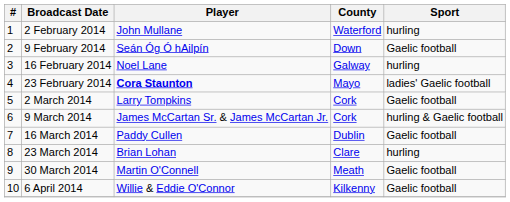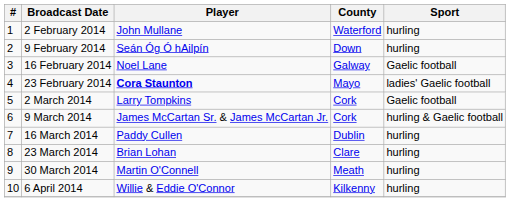 <table class="wikitable">
 <tr>
 <th>#</th>
 <th>Broadcast Date</th>
 <th>Player</th>
 <th>County</th>
 <th>Sport</th>
 </tr>
 <tr>
 <td>1</td>
 <td>2 February 2014</td>
 <td><a href='#'>John Mullane</a></td>
 <td><a href='#'>Waterford</a></td>
 <td>hurling</td>
 </tr>
 <tr>
 <td>2</td>
 <td>9 February 2014</td>
 <td><a href='#'>Seán Óg Ó hAilpín</a></td>
 <td><a href='#'>Down</a></td>
-<td>Gaelic football</td>
+<td>hurling</td>
 </tr>
 <tr>
 <td>3</td>
 <td>16 February 2014</td>
 <td><a href='#'>Noel Lane</a></td>
 <td><a href='#'>Galway</a></td>
-<td>hurling</td>
+<td>Gaelic football</td>
 </tr>
 <tr>
 <td>4</td>
 <td>23 February 2014</td>
 <td><strong><a href='#'>Cora Staunton</a></strong></td>
 <td><a href='#'>Mayo</a></td>
 <td>ladies' Gaelic football</td>
 </tr>
 <tr>
 <td>5</td>
 <td>2 March 2014</td>
 <td><a href='#'>Larry Tompkins</a></td>
 <td><a href='#'>Cork</a></td>
 <td>Gaelic football</td>
 </tr>
 <tr>
 <td>6</td>
 <td>9 March 2014</td>
 <td><a href='#'>James McCartan Sr.</a> & <a href='#'>James McCartan Jr.</a></td>
 <td><a href='#'>Cork</a></td>
 <td>hurling & Gaelic football</td>
 </tr>
 <tr>
 <td>7</td>
 <td>16 March 2014</td>
 <td><a href='#'>Paddy Cullen</a></td>
 <td><a href='#'>Dublin</a></td>
-<td>Gaelic football</td>
+<td>hurling</td>
 </tr>
 <tr>
 <td>8</td>
 <td>23 March 2014</td>
 <td><a href='#'>Brian Lohan</a></td>
 <td><a href='#'>Clare</a></td>
 <td>hurling</td>
 </tr>
 <tr>
 <td>9</td>
 <td>30 March 2014</td>
 <td><a href='#'>Martin O'Connell</a></td>
 <td><a href='#'>Meath</a></td>
-<td>Gaelic football</td>
+<td>hurling</td>
 </tr>
 <tr>
 <td>10</td>
 <td>6 April 2014</td>
 <td><a href='#'>Willie</a> & <a href='#'>Eddie O'Connor</a></td>
 <td><a href='#'>Kilkenny</a></td>
-<td>Gaelic football</td>
+<td>hurling</td>
 </tr>
 <tr>
 </tr>
 </table>
